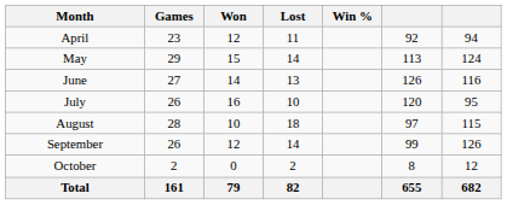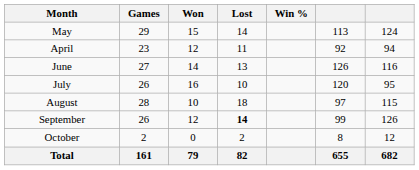 <table class="wikitable" style="font-size:95%; text-align:center; width:38em;margin: 0.5em auto;">
 <tr>
 <th width="28%">Month</th>
 <th width="12%">Games</th>
 <th width="12%">Won</th>
 <th width="12%">Lost</th>
 <th width="12%">Win %</th>
 <th width="12%"></th>
 <th width="12%"></th>
 </tr>
 <tr>
+<td>May</td>
+<td>29</td>
+<td>15</td>
+<td>14</td>
+<td></td>
+<td>113</td>
+<td>124</td>
+</tr>
+<tr>
 <td>April</td>
 <td>23</td>
 <td>12</td>
 <td>11</td>
 <td></td>
 <td>92</td>
 <td>94</td>
-</tr>
-<tr>
-<td>May</td>
-<td>29</td>
-<td>15</td>
-<td>14</td>
-<td></td>
-<td>113</td>
-<td>124</td>
 </tr>
 <tr>
 <td>June</td>
 <td>27</td>
 <td>14</td>
 <td>13</td>
 <td></td>
 <td>126</td>
 <td>116</td>
 </tr>
 <tr>
 <td>July</td>
 <td>26</td>
 <td>16</td>
 <td>10</td>
 <td></td>
 <td>120</td>
 <td>95</td>
 </tr>
 <tr>
 <td>August</td>
 <td>28</td>
 <td>10</td>
 <td>18</td>
 <td></td>
 <td>97</td>
 <td>115</td>
 </tr>
 <tr>
 <td>September</td>
 <td>26</td>
 <td>12</td>
-<td>14</td>
+<td><strong>14</strong></td>
 <td></td>
 <td>99</td>
 <td>126</td>
 </tr>
 <tr>
 <td>October</td>
 <td>2</td>
 <td>0</td>
 <td>2</td>
 <td></td>
 <td>8</td>
 <td>12</td>
 </tr>
 <tr>
 <th>Total</th>
 <th>161</th>
 <th>79</th>
 <th>82</th>
 <th></th>
 <th>655</th>
 <th>682</th>
 </tr>
 </table>
